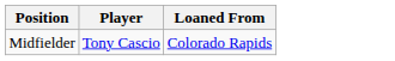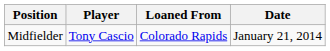 <table class="wikitable">
 <tr>
 <th>Position</th>
 <th>Player</th>
 <th>Loaned From</th>
+<th>Date</th>
 </tr>
 <tr>
 <td>Midfielder</td>
 <td><a href='#'>Tony Cascio</a></td>
 <td><a href='#'>Colorado Rapids</a></td>
+<td>January 21, 2014</td>
 </tr>
 </table>
